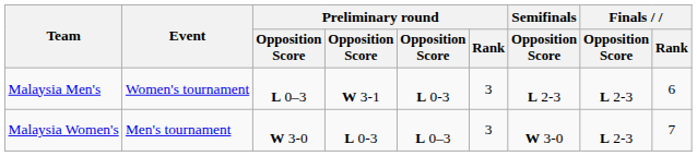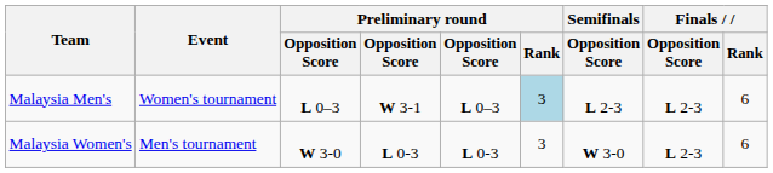 <table class="wikitable" style="font-size:90%">
 <tr>
 <th rowspan="2">Team</th>
 <th rowspan="2">Event</th>
 <th colspan="4">Preliminary round</th>
 <th>Semifinals</th>
 <th colspan="2">Finals /  / </th>
 </tr>
 <tr style="font-size:95%">
 <th>Opposition<br>Score</th>
 <th>Opposition<br>Score</th>
 <th>Opposition<br>Score</th>
 <th>Rank</th>
 <th>Opposition<br>Score</th>
 <th>Opposition<br>Score</th>
 <th>Rank</th>
 </tr>
 <tr align="center">
 <td align="left"><a href='#'>Malaysia Men's</a></td>
 <td align="left"><a href='#'>Women's tournament</a></td>
 <td><br><strong>L</strong> 0–3</td>
 <td><br><strong>W</strong> 3-1</td>
-<td><br><strong>L</strong> 0-3</td>
-<td>3 <strong></strong></td>
+<td><br><strong>L</strong> 0–3</td>
+<td style="background: lightblue;">3 <strong></strong></td>
 <td><br><strong>L</strong> 2-3</td>
 <td><br><strong>L</strong> 2-3</td>
 <td>6</td>
 </tr>
 <tr align="center">
 <td align="left"><a href='#'>Malaysia Women's</a></td>
 <td align="left"><a href='#'>Men's tournament</a></td>
 <td><br><strong>W</strong> 3-0</td>
 <td><br><strong>L</strong> 0-3</td>
-<td><br><strong>L</strong> 0–3</td>
+<td><br><strong>L</strong> 0-3</td>
 <td>3 <strong></strong></td>
 <td><br> <strong>W</strong> 3-0</td>
 <td><br> <strong>L</strong> 2-3</td>
-<td>7</td>
+<td>6</td>
 </tr>
 </table>
